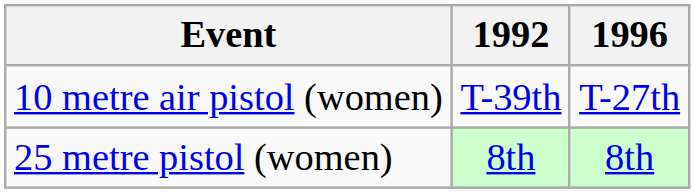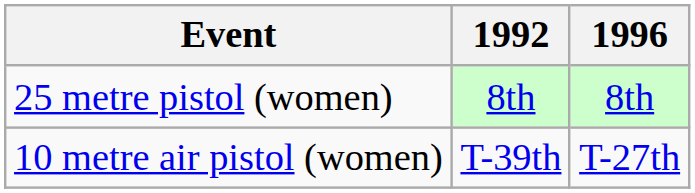 <table class="wikitable" style="text-align: center">
 <tr>
 <th>Event</th>
 <th>1992</th>
 <th>1996</th>
 </tr>
 <tr>
+<td align=left><a href='#'>25 metre pistol</a> (women)</td>
+<td style="background: #ccffcc"><a href='#'>8th</a></td>
+<td style="background: #ccffcc"><a href='#'>8th</a></td>
+</tr>
+<tr>
 <td align=left><a href='#'>10 metre air pistol</a> (women)</td>
 <td><a href='#'>T-39th</a></td>
 <td><a href='#'>T-27th</a></td>
 </tr>
-<tr>
-<td align=left><a href='#'>25 metre pistol</a> (women)</td>
-<td style="background: #ccffcc"><a href='#'>8th</a></td>
-<td style="background: #ccffcc"><a href='#'>8th</a></td>
-</tr>
 </table>
